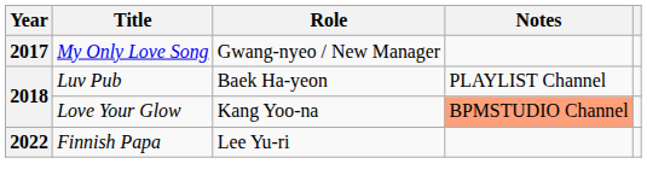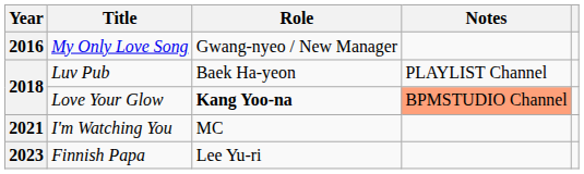 <table class="wikitable plainrowheaders sortable">
 <tr>
 <th scope="col">Year</th>
 <th scope="col">Title</th>
 <th scope="col">Role</th>
 <th scope="col">Notes</th>
 <th scope="col" class="unsortable"></th>
 </tr>
 <tr>
-<th scope="row">2017</th>
+<th scope="row">2016</th>
 <td><em><a href='#'>My Only Love Song</a></em></td>
 <td>Gwang-nyeo / New Manager</td>
 <td></td>
 <td style="text-align:center"></td>
 </tr>
 <tr>
 <th scope="row" rowspan="2">2018</th>
 <td><em>Luv Pub</em></td>
 <td>Baek Ha-yeon</td>
 <td>PLAYLIST Channel</td>
 <td style="text-align:center"></td>
 </tr>
 <tr>
 <td><em>Love Your Glow</em></td>
-<td>Kang Yoo-na</td>
+<td><strong>Kang Yoo-na</strong></td>
 <td style="background: lightsalmon;">BPMSTUDIO Channel</td>
 <td style="text-align:center"></td>
 </tr>
 <tr>
-<th scope="row">2022</th>
+<th scope="row">2021</th>
+<td><em>I'm Watching You</em></td>
+<td>MC</td>
+<td></td>
+<td style="text-align:center"></td>
+</tr>
+<tr>
+<th scope="row">2023</th>
 <td><em>Finnish Papa</em></td>
 <td>Lee Yu-ri</td>
 <td></td>
 <td style="text-align:center"></td>
 </tr>
 </table>
